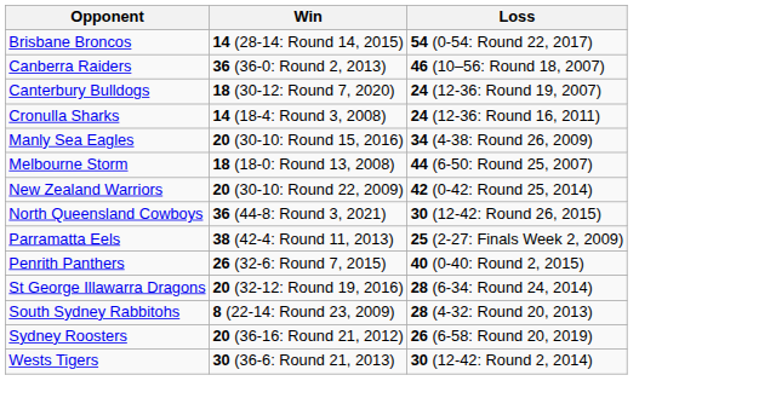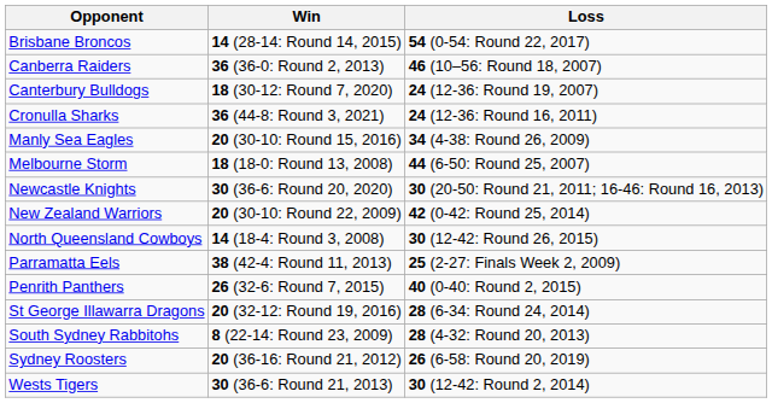 <table class="wikitable">
 <tr>
 <th>Opponent</th>
 <th>Win</th>
 <th>Loss</th>
 </tr>
 <tr>
 <td><a href='#'>Brisbane Broncos</a></td>
 <td><strong>14</strong> (28-14: Round 14, 2015)</td>
 <td><strong>54</strong> (0-54: Round 22, 2017)</td>
 </tr>
 <tr>
 <td><a href='#'>Canberra Raiders</a></td>
 <td><strong>36</strong> (36-0: Round 2, 2013)</td>
 <td><strong>46</strong> (10–56: Round 18, 2007)</td>
 </tr>
 <tr>
 <td><a href='#'>Canterbury Bulldogs</a></td>
 <td><strong>18</strong> (30-12: Round 7, 2020)</td>
 <td><strong>24</strong> (12-36: Round 19, 2007)</td>
 </tr>
 <tr>
 <td><a href='#'>Cronulla Sharks</a></td>
-<td><strong>14</strong> (18-4: Round 3, 2008)</td>
+<td><strong>36</strong> (44-8: Round 3, 2021)</td>
 <td><strong>24</strong> (12-36: Round 16, 2011)</td>
 </tr>
 <tr>
 <td><a href='#'>Manly Sea Eagles</a></td>
 <td><strong>20</strong> (30-10: Round 15, 2016)</td>
 <td><strong>34</strong> (4-38: Round 26, 2009)</td>
 </tr>
 <tr>
 <td><a href='#'>Melbourne Storm</a></td>
 <td><strong>18</strong> (18-0: Round 13, 2008)</td>
 <td><strong>44</strong> (6-50: Round 25, 2007)</td>
 </tr>
 <tr>
+<td><a href='#'>Newcastle Knights</a></td>
+<td><strong>30</strong> (36-6: Round 20, 2020)</td>
+<td><strong>30</strong> (20-50: Round 21, 2011; 16-46: Round 16, 2013)</td>
+</tr>
+<tr>
 <td><a href='#'>New Zealand Warriors</a></td>
 <td><strong>20</strong> (30-10: Round 22, 2009)</td>
 <td><strong>42</strong> (0-42: Round 25, 2014)</td>
 </tr>
 <tr>
 <td><a href='#'>North Queensland Cowboys</a></td>
-<td><strong>36</strong> (44-8: Round 3, 2021)</td>
+<td><strong>14</strong> (18-4: Round 3, 2008)</td>
 <td><strong>30</strong> (12-42: Round 26, 2015)</td>
 </tr>
 <tr>
 <td><a href='#'>Parramatta Eels</a></td>
 <td><strong>38</strong> (42-4: Round 11, 2013)</td>
 <td><strong>25</strong> (2-27: Finals Week 2, 2009)</td>
 </tr>
 <tr>
 <td><a href='#'>Penrith Panthers</a></td>
 <td><strong>26</strong> (32-6: Round 7, 2015)</td>
 <td><strong>40</strong> (0-40: Round 2, 2015)</td>
 </tr>
 <tr>
 <td><a href='#'>St George Illawarra Dragons</a></td>
 <td><strong>20</strong> (32-12: Round 19, 2016)</td>
 <td><strong>28</strong> (6-34: Round 24, 2014)</td>
 </tr>
 <tr>
 <td><a href='#'>South Sydney Rabbitohs</a></td>
 <td><strong>8</strong> (22-14: Round 23, 2009)</td>
 <td><strong>28</strong> (4-32: Round 20, 2013)</td>
 </tr>
 <tr>
 <td><a href='#'>Sydney Roosters</a></td>
 <td><strong>20</strong> (36-16: Round 21, 2012)</td>
 <td><strong>26</strong> (6-58: Round 20, 2019)</td>
 </tr>
 <tr>
 <td><a href='#'>Wests Tigers</a></td>
 <td><strong>30</strong> (36-6: Round 21, 2013)</td>
 <td><strong>30</strong> (12-42: Round 2, 2014)</td>
 </tr>
 </table>
